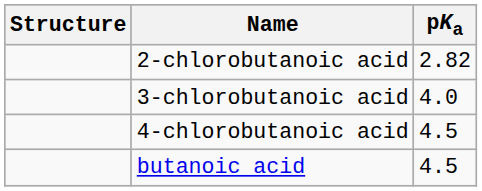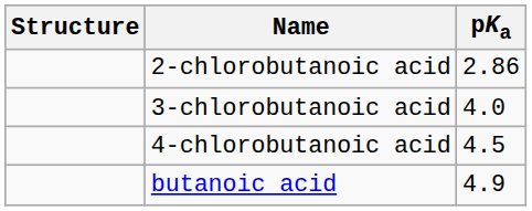 <table class="wikitable" border="1">
 <tr>
 <th>Structure</th>
 <th>Name</th>
 <th>p<em>K</em><sub>a</sub></th>
 </tr>
 <tr>
 <td></td>
 <td>2-chlorobutanoic acid</td>
-<td>2.82</td>
+<td>2.86</td>
 </tr>
 <tr>
 <td></td>
 <td>3-chlorobutanoic acid</td>
 <td>4.0</td>
 </tr>
 <tr>
 <td></td>
 <td>4-chlorobutanoic acid</td>
 <td>4.5</td>
 </tr>
 <tr>
 <td></td>
 <td><a href='#'>butanoic acid</a></td>
-<td>4.5</td>
+<td>4.9</td>
 </tr>
 </table>
